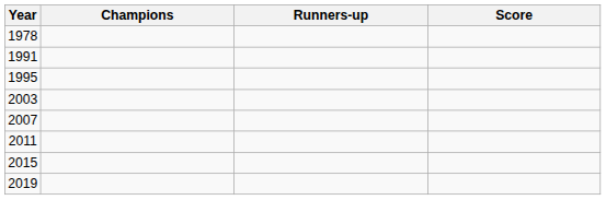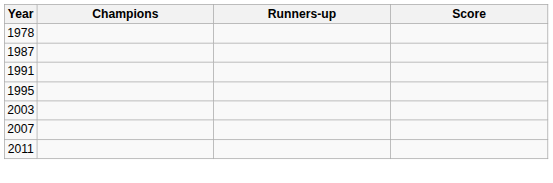 <table class="sortable wikitable">
 <tr>
 <th>Year</th>
 <th width=225>Champions</th>
 <th width=225>Runners-up</th>
 <th width=200 class="unsortable">Score</th>
 </tr>
 <tr>
 <td align=center>1978</td>
+<td></td>
+<td></td>
+<td></td>
+</tr>
+<tr>
+<td align=center>1987</td>
 <td></td>
 <td></td>
 <td></td>
 </tr>
 <tr>
 <td align=center>1991</td>
 <td></td>
 <td></td>
 <td></td>
 </tr>
 <tr>
 <td align=center>1995</td>
 <td></td>
 <td></td>
 <td></td>
 </tr>
 <tr>
 <td align=center>2003</td>
 <td></td>
 <td></td>
 <td></td>
 </tr>
 <tr>
 <td align=center>2007</td>
 <td></td>
 <td></td>
 <td></td>
 </tr>
 <tr>
 <td align=center>2011</td>
 <td></td>
 <td></td>
 <td></td>
 </tr>
-<tr>
-<td align=center>2015</td>
-<td></td>
-<td></td>
-<td></td>
-</tr>
-<tr>
-<td align=center>2019</td>
-<td></td>
-<td></td>
-<td></td>
-</tr>
 </table>
